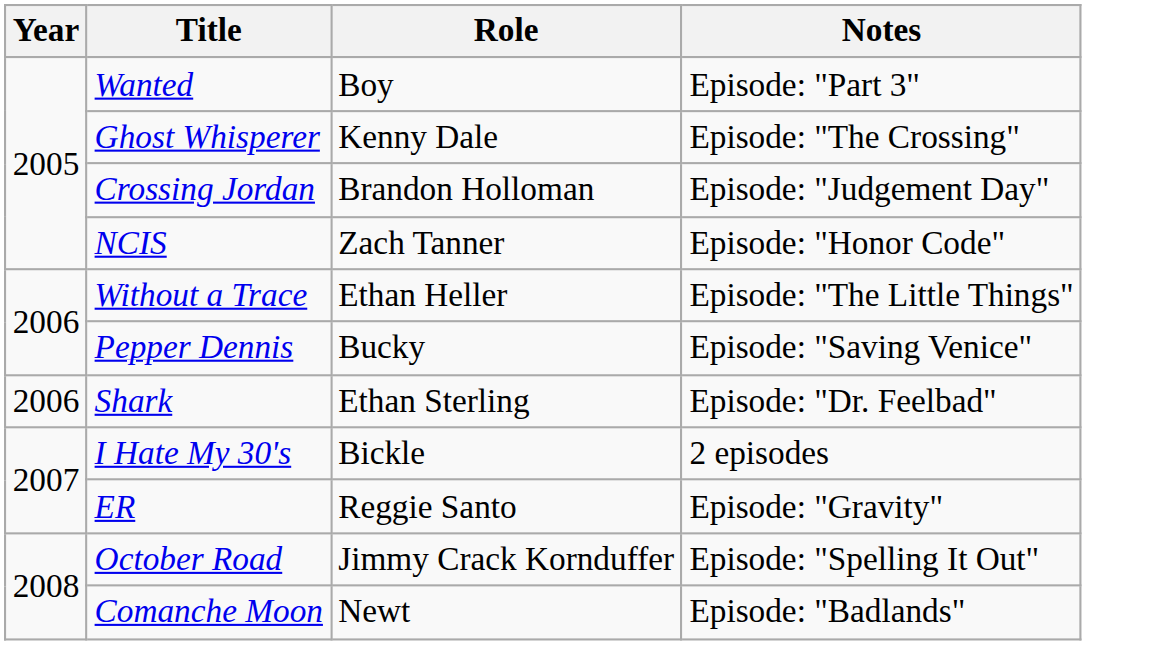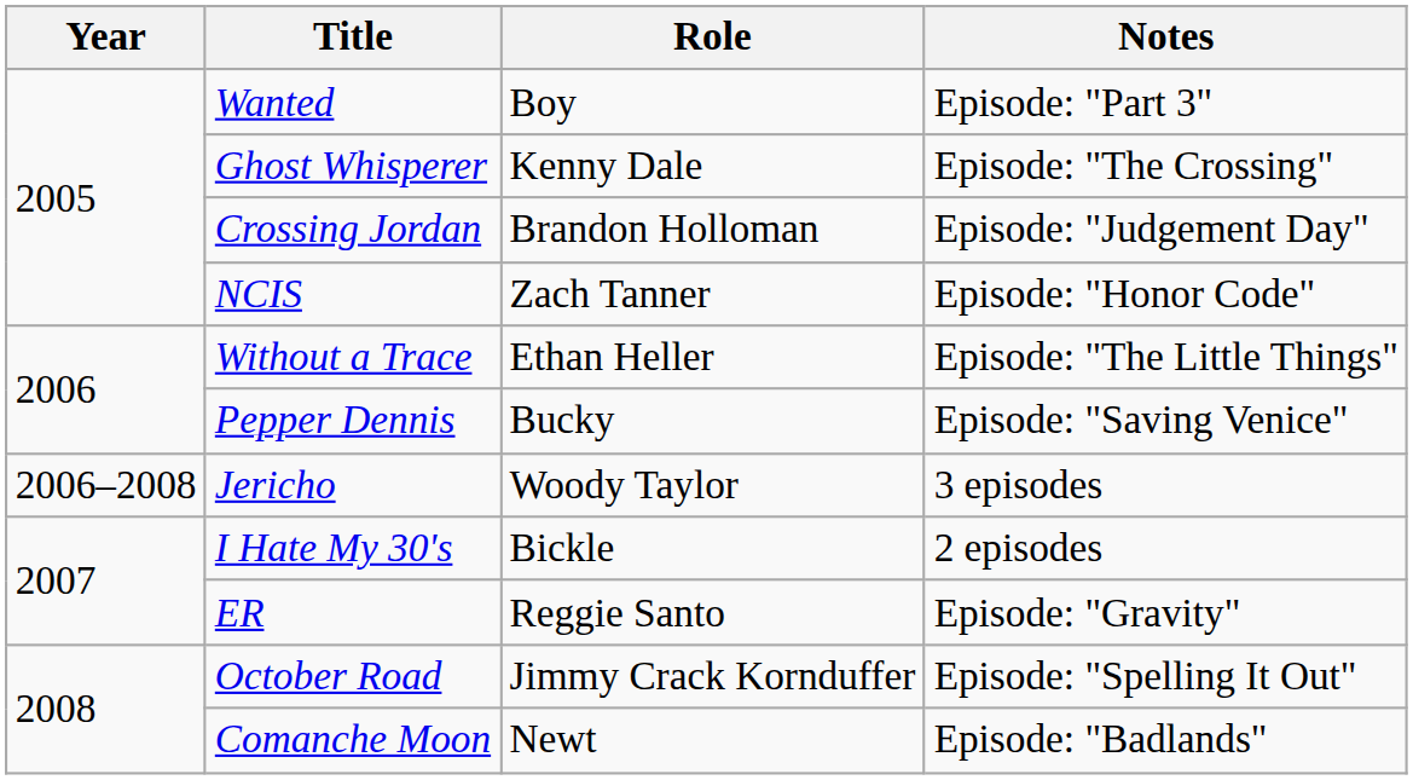 <table class="wikitable sortable">
 <tr>
 <th>Year</th>
 <th>Title</th>
 <th>Role</th>
 <th>Notes</th>
 </tr>
 <tr>
 <td rowspan="4">2005</td>
 <td><em><a href='#'>Wanted</a></em></td>
 <td>Boy</td>
 <td>Episode: "Part 3"</td>
 </tr>
 <tr>
 <td><em><a href='#'>Ghost Whisperer</a></em></td>
 <td>Kenny Dale</td>
 <td>Episode: "The Crossing"</td>
 </tr>
 <tr>
 <td><em><a href='#'>Crossing Jordan</a></em></td>
 <td>Brandon Holloman</td>
 <td>Episode: "Judgement Day"</td>
 </tr>
 <tr>
 <td><em><a href='#'>NCIS</a></em></td>
 <td>Zach Tanner</td>
 <td>Episode: "Honor Code"</td>
 </tr>
 <tr>
 <td rowspan="2">2006</td>
 <td><em><a href='#'>Without a Trace</a></em></td>
 <td>Ethan Heller</td>
 <td>Episode: "The Little Things"</td>
 </tr>
 <tr>
 <td><em><a href='#'>Pepper Dennis</a></em></td>
 <td>Bucky</td>
 <td>Episode: "Saving Venice"</td>
 </tr>
 <tr>
-<td>2006</td>
-<td><em><a href='#'>Shark</a></em></td>
-<td>Ethan Sterling</td>
-<td>Episode: "Dr. Feelbad"</td>
+<td>2006–2008</td>
+<td><em><a href='#'>Jericho</a></em></td>
+<td>Woody Taylor</td>
+<td>3 episodes</td>
 </tr>
 <tr>
 <td rowspan="2">2007</td>
 <td><em><a href='#'>I Hate My 30's</a></em></td>
 <td>Bickle</td>
 <td>2 episodes</td>
 </tr>
 <tr>
 <td><em><a href='#'>ER</a></em></td>
 <td>Reggie Santo</td>
 <td>Episode: "Gravity"</td>
 </tr>
 <tr>
 <td rowspan="2">2008</td>
 <td><em><a href='#'>October Road</a></em></td>
 <td>Jimmy Crack Kornduffer</td>
 <td>Episode: "Spelling It Out"</td>
 </tr>
 <tr>
 <td><em><a href='#'>Comanche Moon</a></em></td>
 <td>Newt</td>
 <td>Episode: "Badlands"</td>
 </tr>
 </table>
